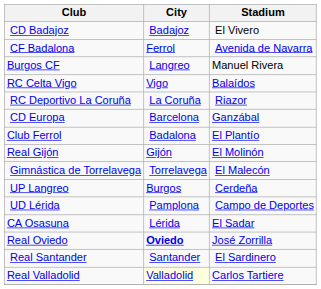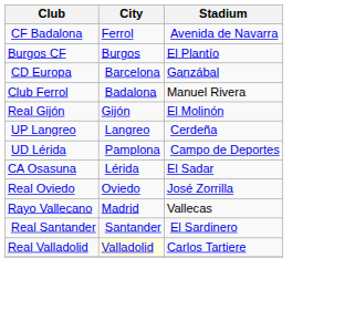 <table class="wikitable sortable" style="text-align: left;">
 <tr>
 <th>Club</th>
 <th>City</th>
 <th>Stadium</th>
-</tr>
-<tr>
-<td> <a href='#'>CD Badajoz</a></td>
-<td> <a href='#'>Badajoz</a></td>
-<td> El Vivero</td>
 </tr>
 <tr>
 <td> <a href='#'>CF Badalona</a></td>
 <td><a href='#'>Ferrol</a></td>
 <td> <a href='#'>Avenida de Navarra</a></td>
 </tr>
 <tr>
 <td><a href='#'>Burgos CF</a></td>
-<td> <a href='#'>Langreo</a></td>
-<td>Manuel Rivera</td>
-</tr>
-<tr>
-<td><a href='#'>RC Celta Vigo</a></td>
-<td><a href='#'>Vigo</a></td>
-<td><a href='#'>Balaídos</a></td>
-</tr>
-<tr>
-<td> <a href='#'>RC Deportivo La Coruña</a></td>
-<td> <a href='#'>La Coruña</a></td>
-<td> <a href='#'>Riazor</a></td>
+<td><a href='#'>Burgos</a></td>
+<td><a href='#'>El Plantío</a></td>
 </tr>
 <tr>
 <td> <a href='#'>CD Europa</a></td>
 <td> <a href='#'>Barcelona</a></td>
 <td><a href='#'>Ganzábal</a></td>
 </tr>
 <tr>
 <td><a href='#'>Club Ferrol</a></td>
 <td> <a href='#'>Badalona</a></td>
-<td><a href='#'>El Plantío</a></td>
+<td>Manuel Rivera</td>
 </tr>
 <tr>
 <td><a href='#'>Real Gijón</a></td>
 <td><a href='#'>Gijón</a></td>
 <td><a href='#'>El Molinón</a></td>
 </tr>
 <tr>
-<td> <a href='#'>Gimnástica de Torrelavega</a></td>
-<td> <a href='#'>Torrelavega</a></td>
-<td> <a href='#'>El Malecón</a></td>
-</tr>
-<tr>
 <td> <a href='#'>UP Langreo</a></td>
-<td><a href='#'>Burgos</a></td>
+<td> <a href='#'>Langreo</a></td>
 <td> <a href='#'>Cerdeña</a></td>
 </tr>
 <tr>
 <td> <a href='#'>UD Lérida</a></td>
 <td> <a href='#'>Pamplona</a></td>
 <td> <a href='#'>Campo de Deportes</a></td>
 </tr>
 <tr>
 <td><a href='#'>CA Osasuna</a></td>
 <td> <a href='#'>Lérida</a></td>
 <td><a href='#'>El Sadar</a></td>
 </tr>
 <tr>
 <td><a href='#'>Real Oviedo</a></td>
-<td><strong><a href='#'>Oviedo</a></strong></td>
+<td><a href='#'>Oviedo</a></td>
 <td><a href='#'>José Zorrilla</a></td>
+</tr>
+<tr>
+<td><a href='#'>Rayo Vallecano</a></td>
+<td><a href='#'>Madrid</a></td>
+<td>Vallecas</td>
 </tr>
 <tr>
 <td> <a href='#'>Real Santander</a></td>
 <td> <a href='#'>Santander</a></td>
 <td> <a href='#'>El Sardinero</a></td>
 </tr>
 <tr>
 <td><a href='#'>Real Valladolid</a></td>
 <td style="background: lightyellow;"><a href='#'>Valladolid</a></td>
 <td><a href='#'>Carlos Tartiere</a></td>
 </tr>
 <tr>
 </tr>
 </table>
